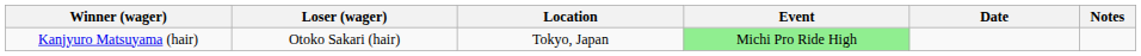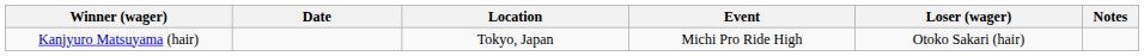 <table class="wikitable sortable" width=100%  style="text-align: center">
 <tr>
 <th width=20% scope="col">Winner (wager)</th>
-<th width=20% scope="col">Loser (wager)</th>
+<th width=15% scope="col">Date</th>
 <th width=20% scope="col">Location</th>
 <th width=20% scope="col">Event</th>
-<th width=15% scope="col">Date</th>
+<th width=20% scope="col">Loser (wager)</th>
 <th class="unsortable" width=5% scope="col">Notes</th>
 </tr>
 <tr>
 <td><a href='#'>Kanjyuro Matsuyama</a> (hair)</td>
+<td></td>
+<td>Tokyo, Japan</td>
+<td>Michi Pro Ride High</td>
 <td>Otoko Sakari (hair)</td>
-<td>Tokyo, Japan</td>
-<td style="background: lightgreen;">Michi Pro Ride High</td>
-<td></td>
 <td></td>
 </tr>
 </table>
